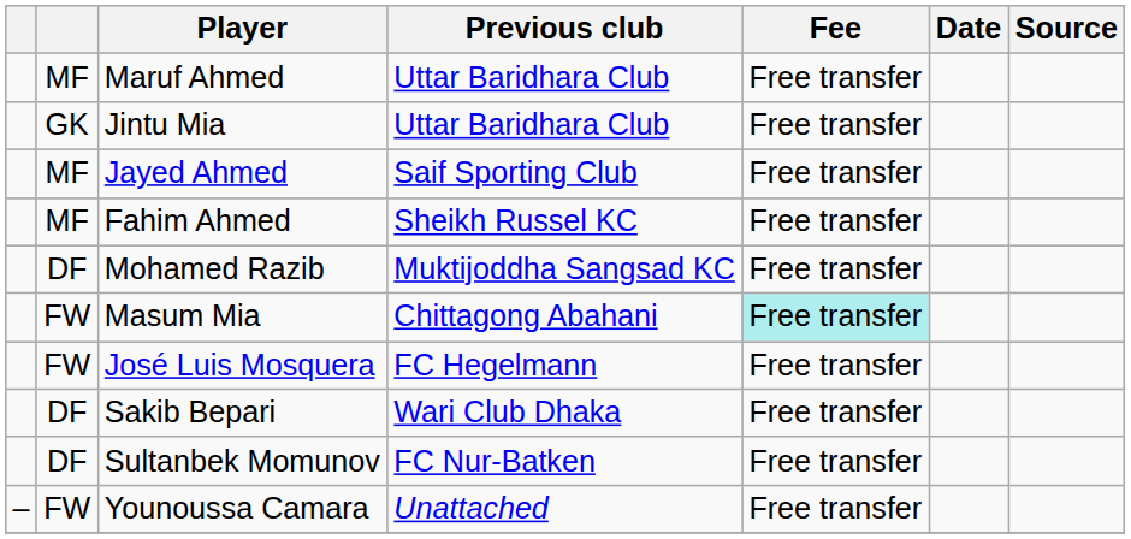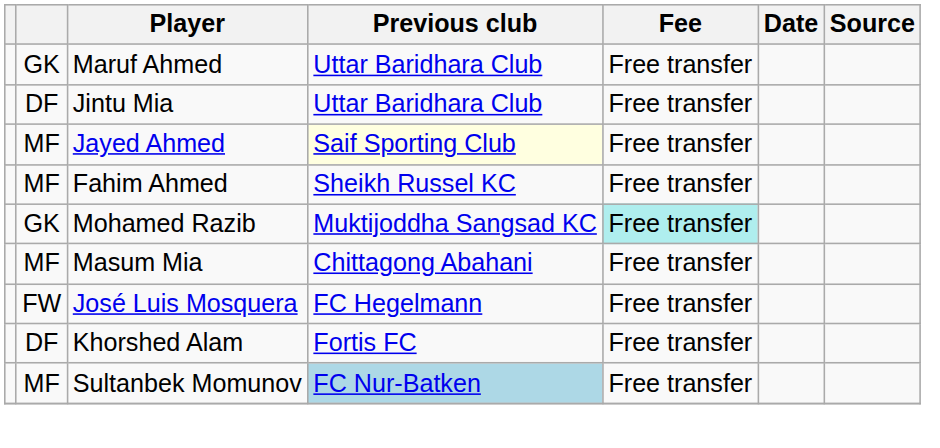 <table class="wikitable plainrowheaders sortable" style="text-align:center">
 <tr>
 <th></th>
 <th></th>
 <th>Player</th>
 <th>Previous club</th>
 <th>Fee</th>
 <th>Date</th>
 <th>Source</th>
 </tr>
 <tr>
 <td align="center"></td>
-<td align="center">MF</td>
+<td align="center">GK</td>
 <td align="left"> Maruf Ahmed</td>
 <td align="left"> <a href='#'>Uttar Baridhara Club</a></td>
 <td align="center">Free transfer</td>
 <td></td>
 <td></td>
 </tr>
 <tr>
 <td align="center"></td>
-<td align="center">GK</td>
+<td align="center">DF</td>
 <td align="left"> Jintu Mia</td>
 <td align="left"> <a href='#'>Uttar Baridhara Club</a></td>
 <td align="center">Free transfer</td>
 <td></td>
 <td></td>
 </tr>
 <tr>
 <td align="center"></td>
 <td align="center">MF</td>
 <td align="left"> <a href='#'>Jayed Ahmed</a></td>
-<td align="left"> <a href='#'>Saif Sporting Club</a></td>
+<td align="left" style="background: lightyellow;"> <a href='#'>Saif Sporting Club</a></td>
 <td align="center">Free transfer</td>
 <td></td>
 <td></td>
 </tr>
 <tr>
 <td align="center"></td>
 <td align="center">MF</td>
 <td align="left"> Fahim Ahmed</td>
 <td align="left"> <a href='#'>Sheikh Russel KC</a></td>
 <td align="center">Free transfer</td>
 <td></td>
 <td></td>
 </tr>
 <tr>
 <td align="center"></td>
-<td align="center">DF</td>
+<td align="center">GK</td>
 <td align="left"> Mohamed Razib</td>
 <td align="left"> <a href='#'>Muktijoddha Sangsad KC</a></td>
-<td align="center">Free transfer</td>
+<td align="center" style="background: paleturquoise;">Free transfer</td>
 <td></td>
 <td></td>
 </tr>
 <tr>
 <td align="center"></td>
-<td align="center">FW</td>
+<td align="center">MF</td>
 <td align="left"> Masum Mia</td>
 <td align="left"> <a href='#'>Chittagong Abahani</a></td>
-<td align="center" style="background: paleturquoise;">Free transfer</td>
+<td align="center">Free transfer</td>
 <td></td>
 <td></td>
 </tr>
 <tr>
 <td align="center"></td>
 <td align="center">FW</td>
 <td align="left"> <a href='#'>José Luis Mosquera</a></td>
 <td align="left"> <a href='#'>FC Hegelmann</a></td>
 <td align="center">Free transfer</td>
 <td></td>
 <td></td>
 </tr>
 <tr>
 <td align="center"></td>
 <td align="center">DF</td>
-<td align="left"> Sakib Bepari</td>
-<td align="left"> <a href='#'>Wari Club Dhaka</a></td>
+<td align="left"> Khorshed Alam</td>
+<td align="left"> <a href='#'>Fortis FC</a></td>
 <td align="center">Free transfer</td>
 <td></td>
 <td></td>
 </tr>
 <tr>
 <td align="center"></td>
-<td align="center">DF</td>
+<td align="center">MF</td>
 <td align="left"> Sultanbek Momunov</td>
-<td align="left"> <a href='#'>FC Nur-Batken</a></td>
-<td align="center">Free transfer</td>
-<td></td>
-<td></td>
-</tr>
-<tr>
-<td align="center">–</td>
-<td align="center">FW</td>
-<td align="left"> Younoussa Camara</td>
-<td align="left"><a href='#'><em>Unattached</em></a></td>
+<td align="left" style="background: lightblue;"> <a href='#'>FC Nur-Batken</a></td>
 <td align="center">Free transfer</td>
 <td></td>
 <td></td>
 </tr>
 <tr>
 </tr>
 </table>
